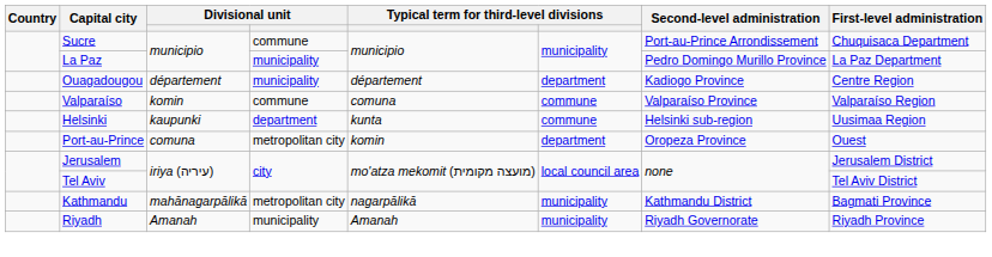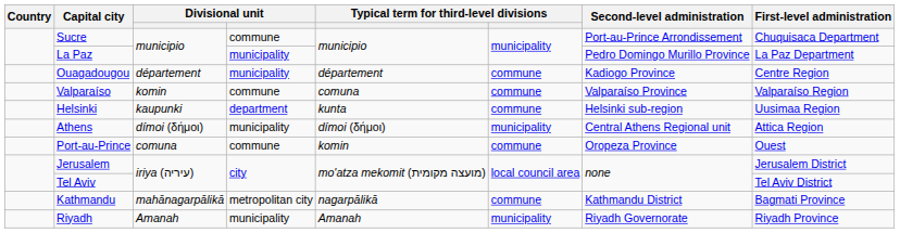 <table class="wikitable">
 <tr>
 <th rowspan="2">Country</th>
 <th rowspan="2">Capital city</th>
 <th colspan="2">Divisional unit</th>
 <th colspan="2">Typical term for third-level divisions</th>
 <th rowspan="2">Second-level administration</th>
 <th rowspan="2">First-level administration</th>
 </tr>
 <tr>
 <th></th>
 <th></th>
 <th></th>
 <th></th>
 </tr>
 <tr>
 <td rowspan="2"></td>
 <td><a href='#'>Sucre</a></td>
 <td rowspan="2"><em>municipio</em></td>
 <td>commune</td>
 <td rowspan="2"><em>municipio</em></td>
 <td rowspan="2"><a href='#'>municipality</a></td>
 <td><a href='#'>Port-au-Prince Arrondissement</a></td>
 <td><a href='#'>Chuquisaca Department</a></td>
 </tr>
 <tr>
 <td><a href='#'>La Paz</a></td>
 <td><a href='#'>municipality</a></td>
 <td><a href='#'>Pedro Domingo Murillo Province</a></td>
 <td><a href='#'>La Paz Department</a></td>
 </tr>
 <tr>
 <td></td>
 <td><a href='#'>Ouagadougou</a></td>
 <td><em>département</em></td>
 <td><a href='#'>municipality</a></td>
 <td><em>département</em></td>
-<td><a href='#'>department</a></td>
+<td><a href='#'>commune</a></td>
 <td><a href='#'>Kadiogo Province</a></td>
 <td><a href='#'>Centre Region</a></td>
 </tr>
 <tr>
 <td></td>
 <td><a href='#'>Valparaíso</a></td>
 <td><em>komin</em></td>
 <td>commune</td>
 <td><em>comuna</em></td>
 <td><a href='#'>commune</a></td>
 <td><a href='#'>Valparaíso Province</a></td>
 <td><a href='#'>Valparaíso Region</a></td>
 </tr>
 <tr>
 <td></td>
 <td><a href='#'>Helsinki</a></td>
 <td><em>kaupunki</em></td>
 <td><a href='#'>department</a></td>
 <td><em>kunta</em></td>
 <td><a href='#'>commune</a></td>
 <td><a href='#'>Helsinki sub-region</a></td>
 <td><a href='#'>Uusimaa Region</a></td>
 </tr>
 <tr>
 <td></td>
+<td><a href='#'>Athens</a></td>
+<td><em>dímoi</em> (δήμοι)</td>
+<td>municipality</td>
+<td><em>dímoi</em> (δήμοι)</td>
+<td><a href='#'>municipality</a></td>
+<td><a href='#'>Central Athens Regional unit</a></td>
+<td><a href='#'>Attica Region</a></td>
+</tr>
+<tr>
+<td></td>
 <td><a href='#'>Port-au-Prince</a></td>
 <td><em>comuna</em></td>
-<td>metropolitan city</td>
+<td>commune</td>
 <td><em>komin</em></td>
-<td><a href='#'>department</a></td>
+<td><a href='#'>commune</a></td>
 <td><a href='#'>Oropeza Province</a></td>
 <td><a href='#'>Ouest</a></td>
 </tr>
 <tr>
 <td rowspan="2"></td>
 <td><a href='#'>Jerusalem</a></td>
 <td rowspan="2"><em>iriya</em> (עיריה)</td>
 <td rowspan="2"><a href='#'>city</a></td>
 <td rowspan="2"><em>mo'atza mekomit</em> (מועצה מקומית)</td>
 <td rowspan="2"><a href='#'>local council area</a></td>
 <td rowspan="2"><em>none</em></td>
 <td><a href='#'>Jerusalem District</a></td>
 </tr>
 <tr>
 <td><a href='#'>Tel Aviv</a></td>
 <td><a href='#'>Tel Aviv District</a></td>
 </tr>
 <tr>
 <td></td>
 <td><a href='#'>Kathmandu</a></td>
 <td><em>mahānagarpālikā</em></td>
 <td>metropolitan city</td>
 <td><em>nagarpālikā</em></td>
-<td><a href='#'>municipality</a></td>
+<td><a href='#'>commune</a></td>
 <td><a href='#'>Kathmandu District</a></td>
 <td><a href='#'>Bagmati Province</a></td>
 </tr>
 <tr>
 <td></td>
 <td><a href='#'>Riyadh</a></td>
 <td><em>Amanah</em></td>
 <td>municipality</td>
 <td><em>Amanah</em></td>
 <td><a href='#'>municipality</a></td>
 <td><a href='#'>Riyadh Governorate</a></td>
 <td><a href='#'>Riyadh Province</a></td>
 </tr>
 </table>
